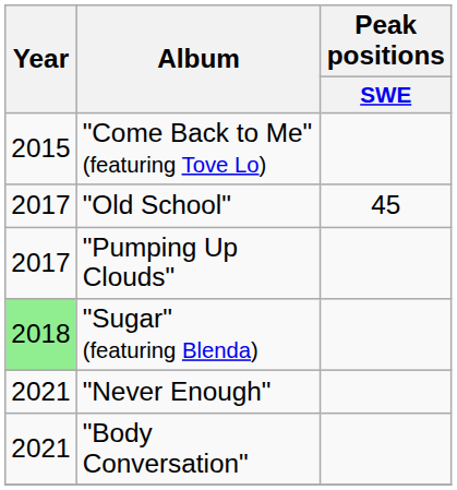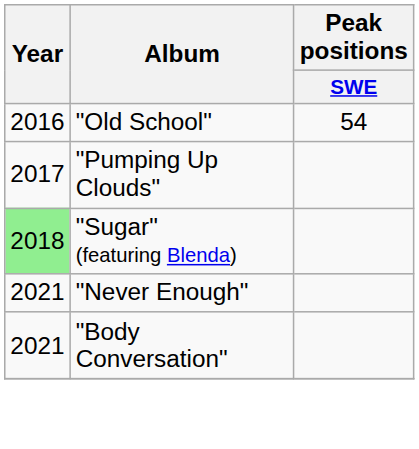 <table class="wikitable">
 <tr>
 <th align="center" rowspan="2" width="10">Year</th>
 <th align="center" rowspan="2" width="140">Album</th>
 <th align="center" colspan="1" width="20">Peak positions</th>
 </tr>
 <tr>
 <th scope="col" style="width:3em;font-size:85%;"><a href='#'>SWE</a><br></th>
 </tr>
 <tr>
-<td style="text-align:center;">2015</td>
-<td>"Come Back to Me"<br><small>(featuring <a href='#'>Tove Lo</a>)</small></td>
-<td style="text-align:center;"></td>
-</tr>
-<tr>
-<td style="text-align:center;">2017</td>
+<td style="text-align:center;">2016</td>
 <td>"Old School"</td>
-<td style="text-align:center;">45</td>
+<td style="text-align:center;">54</td>
 </tr>
 <tr>
 <td style="text-align:center;">2017</td>
 <td>"Pumping Up Clouds"</td>
 <td style="text-align:center;"></td>
 </tr>
 <tr>
 <td style="background: lightgreen; text-align:center;">2018</td>
 <td>"Sugar"<br><small>(featuring <a href='#'>Blenda</a>)</small></td>
 <td style="text-align:center;"></td>
 </tr>
 <tr>
 <td style="text-align:center;">2021</td>
 <td>"Never Enough"</td>
 <td style="text-align:center;"></td>
 </tr>
 <tr>
 <td style="text-align:center;">2021</td>
 <td>"Body Conversation"</td>
 <td style="text-align:center;"></td>
 </tr>
 <tr>
 </tr>
 </table>
